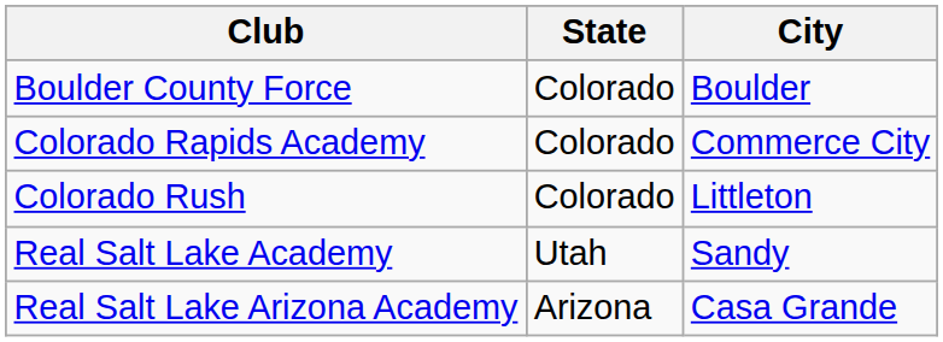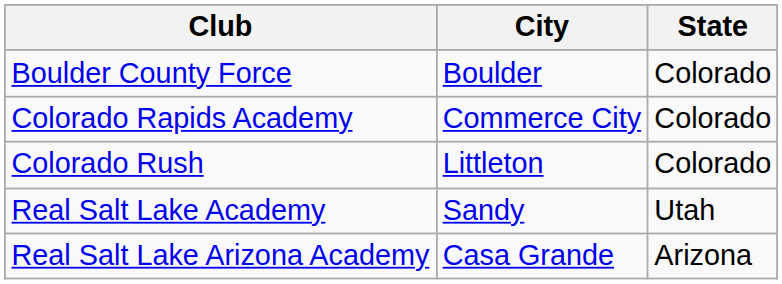 <table class="wikitable">
 <tr>
 <th>Club</th>
+<th>City</th>
 <th>State</th>
-<th>City</th>
 </tr>
 <tr>
 <td><a href='#'>Boulder County Force</a></td>
+<td><a href='#'>Boulder</a></td>
 <td>Colorado</td>
-<td><a href='#'>Boulder</a></td>
 </tr>
 <tr>
 <td><a href='#'>Colorado Rapids Academy</a></td>
+<td><a href='#'>Commerce City</a></td>
 <td>Colorado</td>
-<td><a href='#'>Commerce City</a></td>
 </tr>
 <tr>
 <td><a href='#'>Colorado Rush</a></td>
+<td><a href='#'>Littleton</a></td>
 <td>Colorado</td>
-<td><a href='#'>Littleton</a></td>
 </tr>
 <tr>
 <td><a href='#'>Real Salt Lake Academy</a></td>
+<td><a href='#'>Sandy</a></td>
 <td>Utah</td>
-<td><a href='#'>Sandy</a></td>
 </tr>
 <tr>
 <td><a href='#'>Real Salt Lake Arizona Academy</a></td>
+<td><a href='#'>Casa Grande</a></td>
 <td>Arizona</td>
-<td><a href='#'>Casa Grande</a></td>
 </tr>
 </table>
